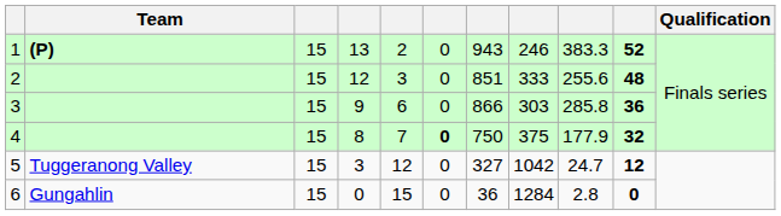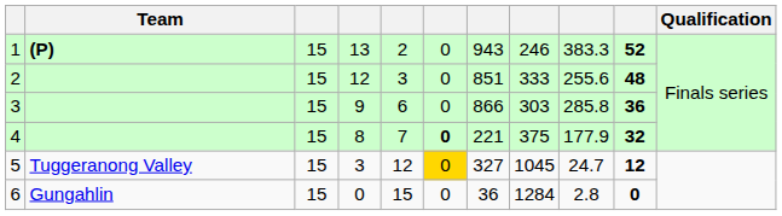 <table class="wikitable" style="text-align:center; margin-bottom:0">
 <tr>
 <th style="width:10px"></th>
 <th style="width:35%;">Team</th>
 <th style="width:30px;"></th>
 <th style="width:30px;"></th>
 <th style="width:30px;"></th>
 <th style="width:30px;"></th>
 <th style="width:30px;"></th>
 <th style="width:30px;"></th>
 <th style="width:30px;"></th>
 <th style="width:30px;"></th>
 <th>Qualification</th>
 </tr>
 <tr style="background:#ccffcc;">
 <td>1</td>
 <td style="text-align:left;"> <strong>(P)</strong></td>
 <td>15</td>
 <td>13</td>
 <td>2</td>
 <td>0</td>
 <td>943</td>
 <td>246</td>
 <td>383.3</td>
 <td><strong>52</strong></td>
 <td rowspan=4>Finals series</td>
 </tr>
 <tr style="background:#ccffcc;">
 <td>2</td>
 <td style="text-align:left;"></td>
 <td>15</td>
 <td>12</td>
 <td>3</td>
 <td>0</td>
 <td>851</td>
 <td>333</td>
 <td>255.6</td>
 <td><strong>48</strong></td>
 </tr>
 <tr style="background:#ccffcc;">
 <td>3</td>
 <td style="text-align:left;"></td>
 <td>15</td>
 <td>9</td>
 <td>6</td>
 <td>0</td>
 <td>866</td>
 <td>303</td>
 <td>285.8</td>
 <td><strong>36</strong></td>
 </tr>
 <tr style="background:#ccffcc;">
 <td>4</td>
 <td style="text-align:left;"></td>
 <td>15</td>
 <td>8</td>
 <td>7</td>
 <td><strong>0</strong></td>
-<td>750</td>
+<td>221</td>
 <td>375</td>
 <td>177.9</td>
 <td><strong>32</strong></td>
 </tr>
 <tr>
 <td>5</td>
 <td style="text-align:left;"><a href='#'>Tuggeranong Valley</a></td>
 <td>15</td>
 <td>3</td>
 <td>12</td>
-<td>0</td>
+<td style="background: gold;">0</td>
 <td>327</td>
-<td>1042</td>
+<td>1045</td>
 <td>24.7</td>
 <td><strong>12</strong></td>
 </tr>
 <tr>
 <td>6</td>
 <td style="text-align:left;"><a href='#'>Gungahlin</a></td>
 <td>15</td>
 <td>0</td>
 <td>15</td>
 <td>0</td>
 <td>36</td>
 <td>1284</td>
 <td>2.8</td>
 <td><strong>0</strong></td>
 </tr>
 </table>
